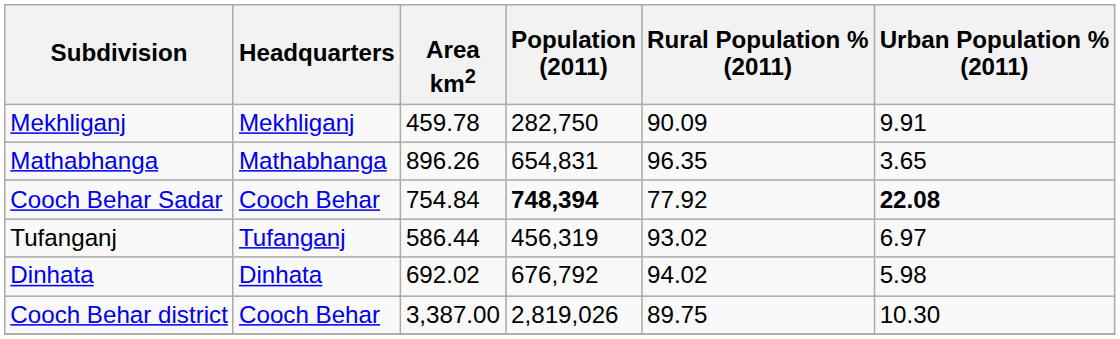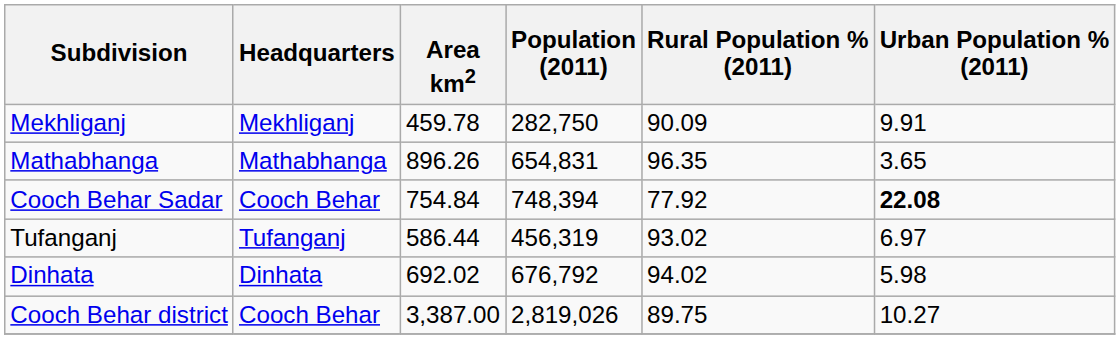 <table class="wikitable sortable">
 <tr>
 <th>Subdivision</th>
 <th>Headquarters</th>
 <th><br>Area<br>km<sup>2</sup></th>
 <th>Population<br>(2011)</th>
 <th>Rural Population %<br>(2011)</th>
 <th>Urban Population % <br>(2011)</th>
 </tr>
 <tr>
 <td><a href='#'>Mekhliganj</a></td>
 <td><a href='#'>Mekhliganj</a></td>
 <td>459.78</td>
 <td>282,750</td>
 <td>90.09</td>
 <td>9.91</td>
 </tr>
 <tr>
 <td><a href='#'>Mathabhanga</a></td>
 <td><a href='#'>Mathabhanga</a></td>
 <td>896.26</td>
 <td>654,831</td>
 <td>96.35</td>
 <td>3.65</td>
 </tr>
 <tr>
 <td><a href='#'>Cooch Behar Sadar</a></td>
 <td><a href='#'>Cooch Behar</a></td>
 <td>754.84</td>
-<td><strong>748,394</strong></td>
+<td>748,394</td>
 <td>77.92</td>
 <td><strong>22.08</strong></td>
 </tr>
 <tr>
 <td>Tufanganj</td>
 <td><a href='#'>Tufanganj</a></td>
 <td>586.44</td>
 <td>456,319</td>
 <td>93.02</td>
 <td>6.97</td>
 </tr>
 <tr>
 <td><a href='#'>Dinhata</a></td>
 <td><a href='#'>Dinhata</a></td>
 <td>692.02</td>
 <td>676,792</td>
 <td>94.02</td>
 <td>5.98</td>
 </tr>
 <tr>
 <td><a href='#'>Cooch Behar district</a></td>
 <td><a href='#'>Cooch Behar</a></td>
 <td>3,387.00</td>
 <td>2,819,026</td>
 <td>89.75</td>
-<td>10.30</td>
+<td>10.27</td>
 </tr>
 <tr>
 </tr>
 </table>
